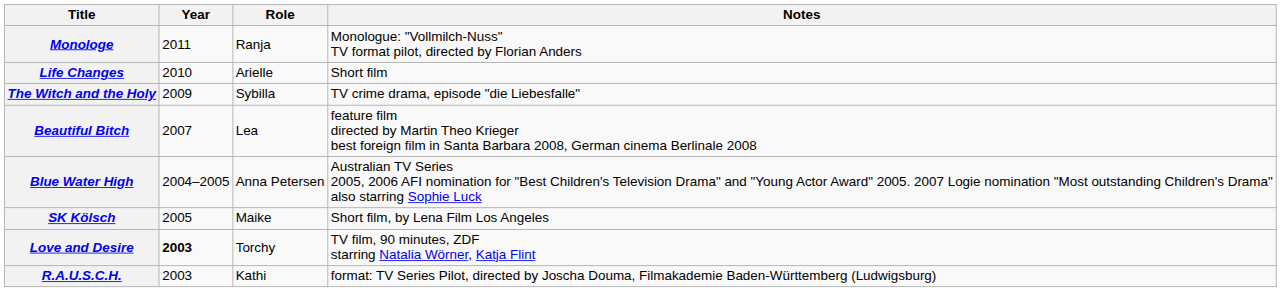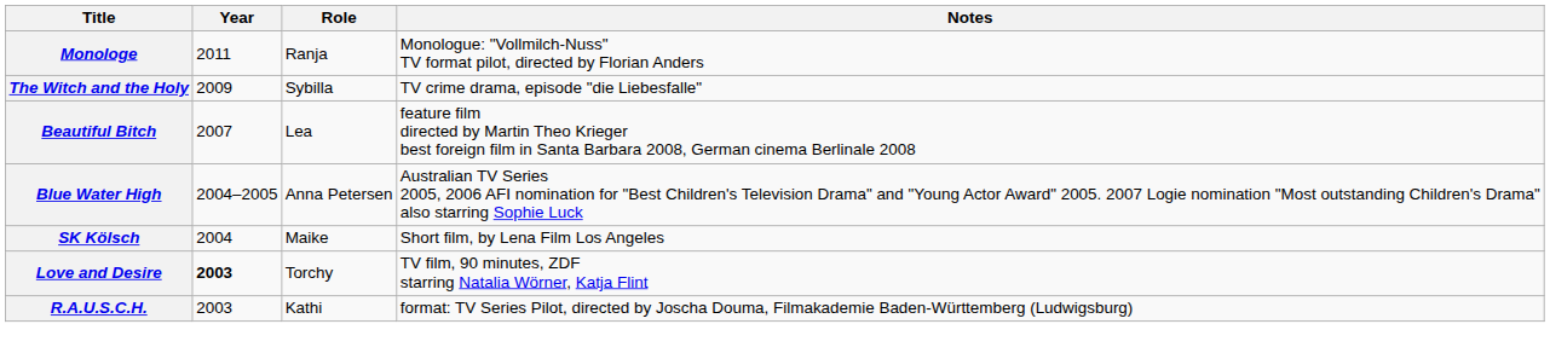 <table class="wikitable plainrowheaders sortable">
 <tr>
 <th scope="col">Title</th>
 <th scope="col">Year</th>
 <th scope="col">Role</th>
 <th scope="col" class="unsortable">Notes</th>
 </tr>
 <tr>
 <th scope="row"><em><a href='#'>Monologe</a></em></th>
 <td>2011</td>
 <td>Ranja</td>
 <td>Monologue: "Vollmilch-Nuss"<br>TV format pilot, directed by Florian Anders</td>
-</tr>
-<tr>
-<th scope="row"><em><a href='#'>Life Changes</a></em></th>
-<td>2010</td>
-<td>Arielle</td>
-<td>Short film</td>
 </tr>
 <tr>
 <th scope="row"><em><a href='#'>The Witch and the Holy</a></em></th>
 <td>2009</td>
 <td>Sybilla</td>
 <td>TV crime drama, episode "die Liebesfalle"</td>
 </tr>
 <tr>
 <th scope="row"><em><a href='#'>Beautiful Bitch</a></em></th>
 <td>2007</td>
 <td>Lea</td>
 <td>feature film<br>directed by Martin Theo Krieger<br>best foreign film in Santa Barbara 2008, German cinema Berlinale 2008</td>
 </tr>
 <tr>
 <th scope="row"><em><a href='#'>Blue Water High</a></em></th>
 <td>2004–2005</td>
 <td>Anna Petersen</td>
 <td>Australian TV Series<br>2005, 2006 AFI nomination for "Best Children's Television Drama" and "Young Actor Award" 2005. 2007 Logie nomination "Most outstanding Children's Drama"<br>also starring <a href='#'>Sophie Luck</a></td>
 </tr>
 <tr>
 <th scope="row"><em><a href='#'>SK Kölsch</a></em></th>
-<td>2005</td>
+<td>2004</td>
 <td>Maike</td>
 <td>Short film, by Lena Film Los Angeles</td>
 </tr>
 <tr>
 <th scope="row"><em><a href='#'>Love and Desire</a></em></th>
 <td><strong>2003</strong></td>
 <td>Torchy</td>
 <td>TV film, 90 minutes, ZDF<br>starring <a href='#'>Natalia Wörner</a>, <a href='#'>Katja Flint</a></td>
 </tr>
 <tr>
 <th scope="row"><em><a href='#'>R.A.U.S.C.H.</a></em></th>
 <td>2003</td>
 <td>Kathi</td>
 <td>format: TV Series Pilot, directed by Joscha Douma, Filmakademie Baden-Württemberg (Ludwigsburg)</td>
 </tr>
 </table>
